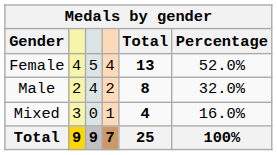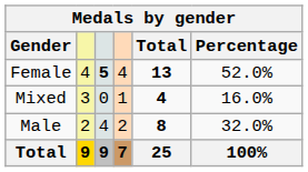 <table class=wikitable style=font-size:85%;float:right;text-align:center>
 <tr>
 <th colspan=6>Medals by gender</th>
 </tr>
 <tr>
 <th>Gender</th>
 <td bgcolor=F7F6A8></td>
 <td bgcolor=DCE5E5></td>
 <td bgcolor=FFDAB9></td>
 <th>Total</th>
 <th>Percentage</th>
 </tr>
 <tr>
 <td>Female</td>
 <td bgcolor=F7F6A8>4</td>
-<td bgcolor=DCE5E5>5</td>
+<td bgcolor=DCE5E5><strong>5</strong></td>
 <td bgcolor=FFDAB9>4</td>
 <td><strong>13</strong></td>
 <td>52.0%</td>
+</tr>
+<tr>
+<td>Mixed</td>
+<td bgcolor=F7F6A8>3</td>
+<td bgcolor=DCE5E5>0</td>
+<td bgcolor=FFDAB9>1</td>
+<td><strong>4</strong></td>
+<td>16.0%</td>
 </tr>
 <tr>
 <td>Male</td>
 <td bgcolor=F7F6A8>2</td>
 <td bgcolor=DCE5E5>4</td>
 <td bgcolor=FFDAB9>2</td>
 <td><strong>8</strong></td>
 <td>32.0%</td>
 </tr>
 <tr>
-<td>Mixed</td>
-<td bgcolor=F7F6A8>3</td>
-<td bgcolor=DCE5E5>0</td>
-<td bgcolor=FFDAB9>1</td>
-<td><strong>4</strong></td>
-<td>16.0%</td>
-</tr>
-<tr>
 <th>Total</th>
 <th style=background:gold>9</th>
 <th style=background:silver>9</th>
 <th style=background:#c96>7</th>
 <th>25</th>
 <th>100%</th>
 </tr>
 </table>
